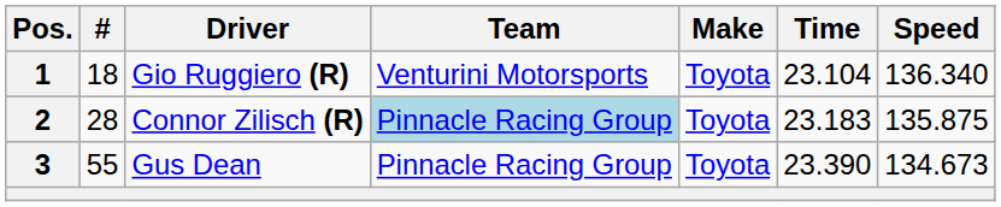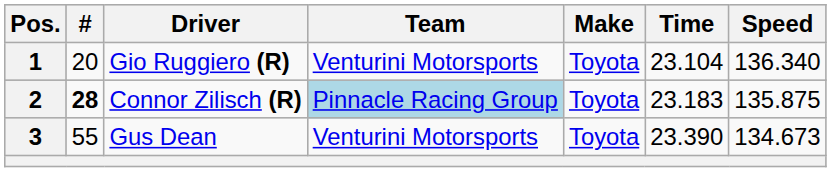 <table class="wikitable" style="font-size:95%">
 <tr>
 <th>Pos.</th>
 <th>#</th>
 <th>Driver</th>
 <th>Team</th>
 <th>Make</th>
 <th>Time</th>
 <th>Speed</th>
 </tr>
 <tr>
 <th>1</th>
-<td>18</td>
+<td>20</td>
 <td><a href='#'>Gio Ruggiero</a> <strong>(R)</strong></td>
 <td><a href='#'>Venturini Motorsports</a></td>
 <td><a href='#'>Toyota</a></td>
 <td>23.104</td>
 <td>136.340</td>
 </tr>
 <tr>
 <th>2</th>
-<td>28</td>
+<td><strong>28</strong></td>
 <td><a href='#'>Connor Zilisch</a> <strong>(R)</strong></td>
 <td style="background: lightblue;"><a href='#'>Pinnacle Racing Group</a></td>
 <td><a href='#'>Toyota</a></td>
 <td>23.183</td>
 <td>135.875</td>
 </tr>
 <tr>
 <th>3</th>
 <td>55</td>
 <td><a href='#'>Gus Dean</a></td>
-<td><a href='#'>Pinnacle Racing Group</a></td>
+<td><a href='#'>Venturini Motorsports</a></td>
 <td><a href='#'>Toyota</a></td>
 <td>23.390</td>
 <td>134.673</td>
 </tr>
 <tr>
 <th colspan="7"></th>
 </tr>
 </table>
